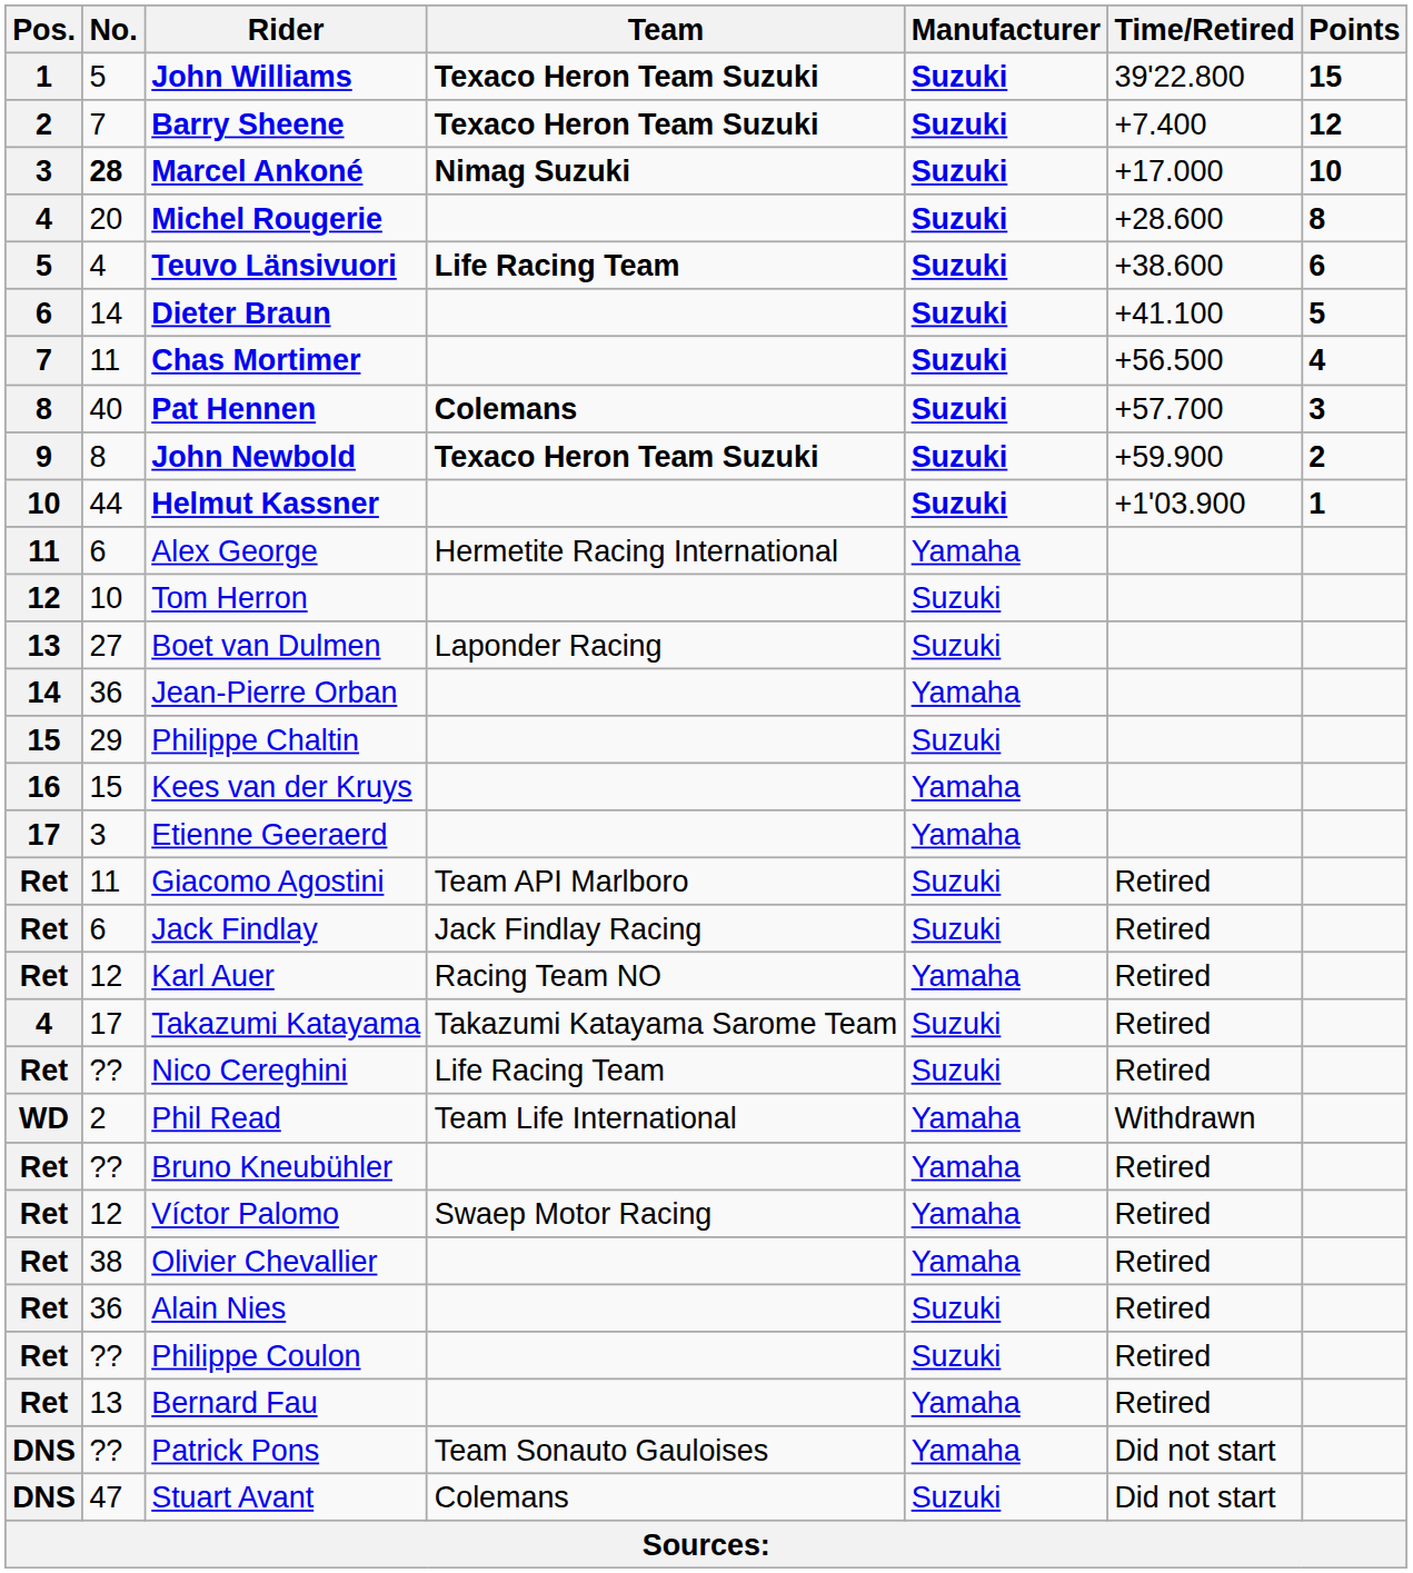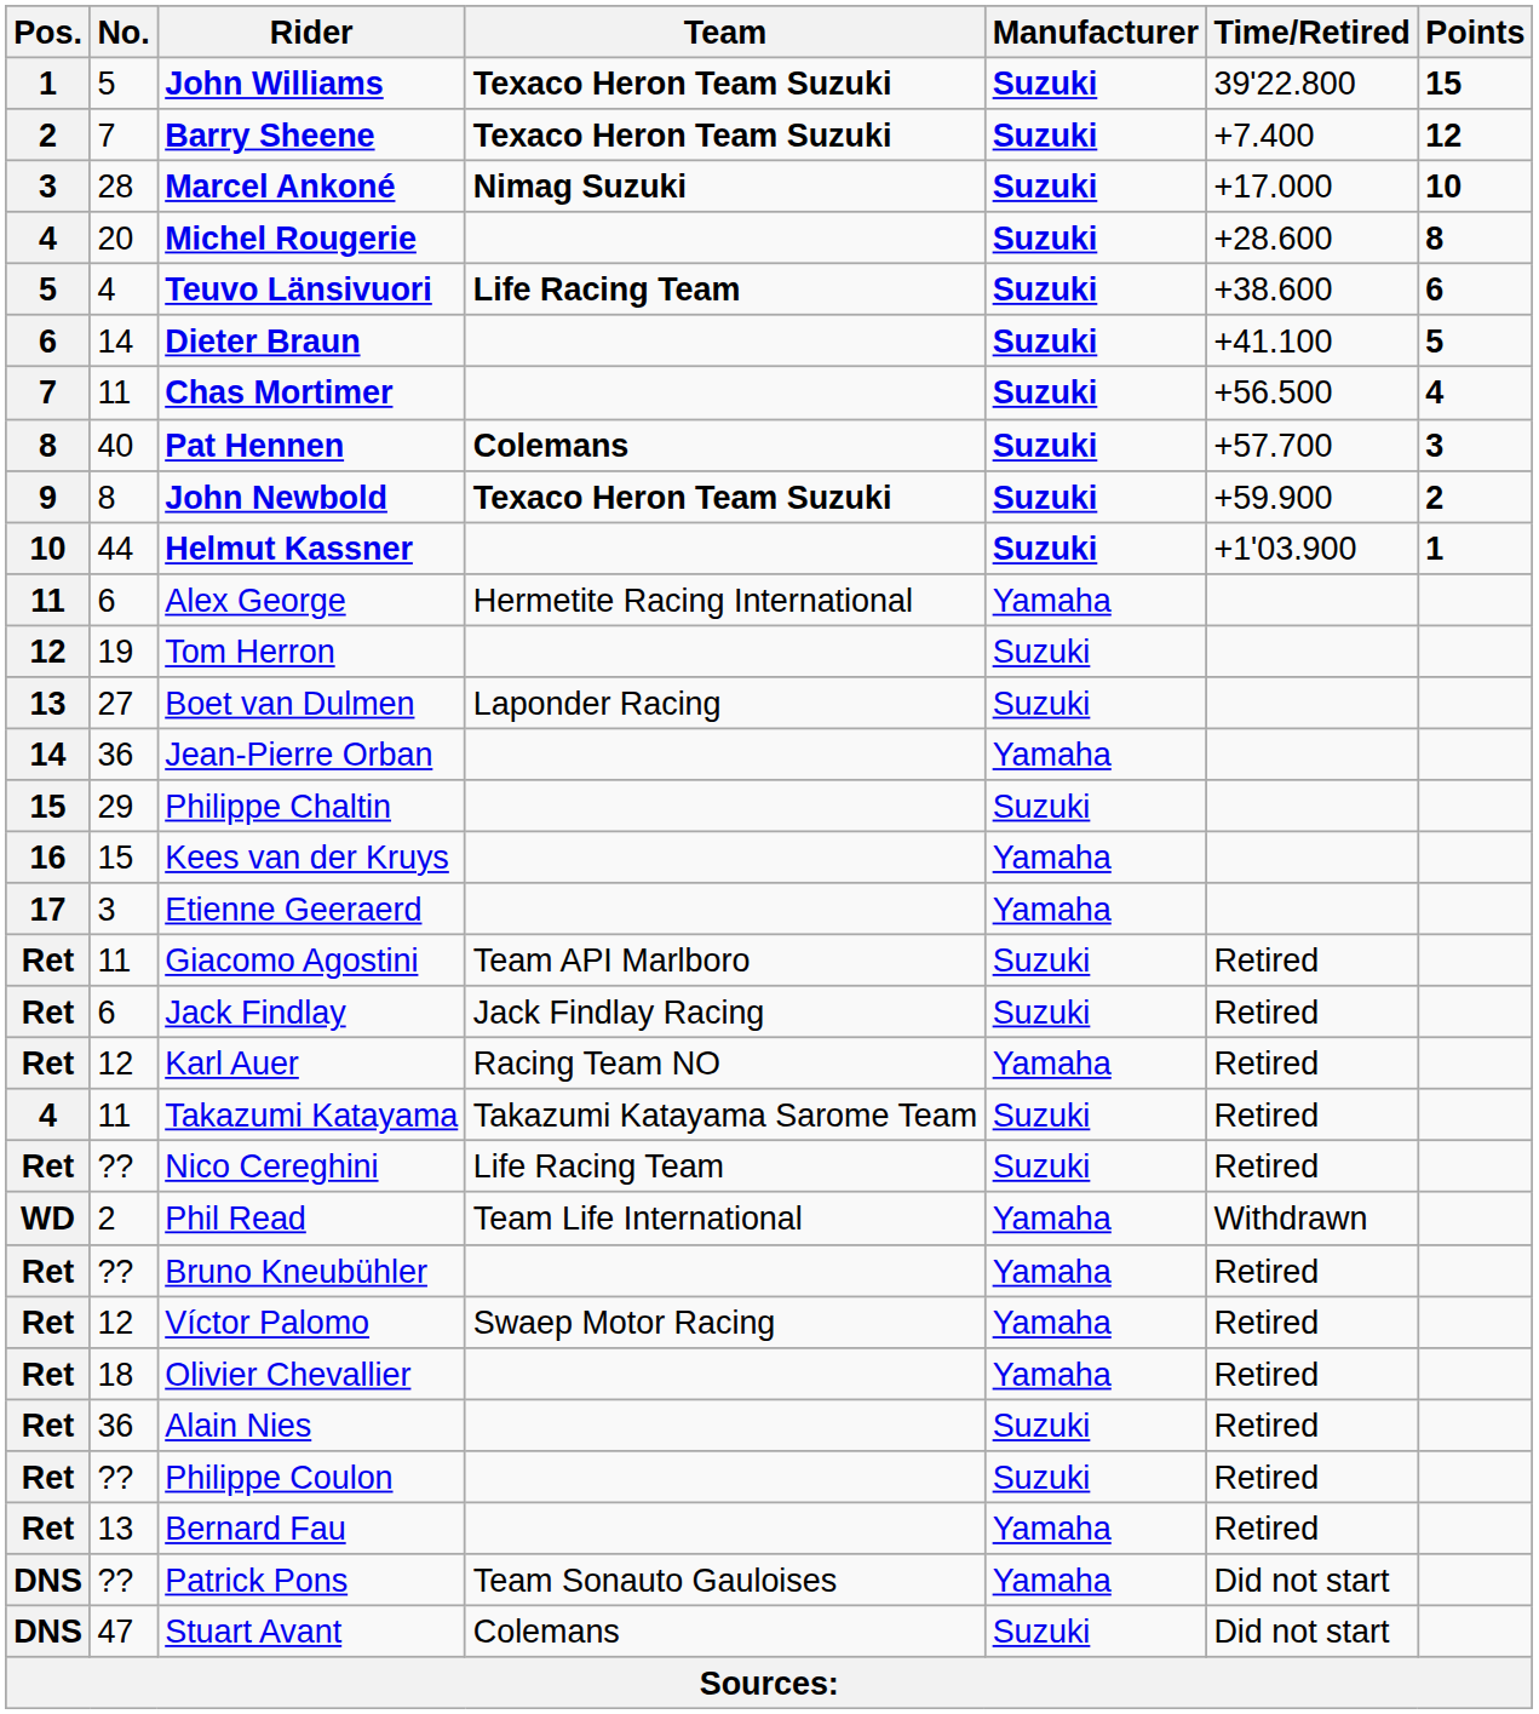 <table class="wikitable" style="font-size: 95%;">
 <tr>
 <th>Pos.</th>
 <th>No.</th>
 <th>Rider</th>
 <th>Team</th>
 <th>Manufacturer</th>
 <th>Time/Retired</th>
 <th>Points</th>
 </tr>
 <tr>
 <th>1</th>
 <td>5</td>
 <td> <strong><a href='#'>John Williams</a></strong></td>
 <td><strong>Texaco Heron Team Suzuki</strong></td>
 <td><strong><a href='#'>Suzuki</a></strong></td>
 <td>39'22.800</td>
 <td><strong>15</strong></td>
 </tr>
 <tr>
 <th>2</th>
 <td>7</td>
 <td> <strong><a href='#'>Barry Sheene</a></strong></td>
 <td><strong>Texaco Heron Team Suzuki</strong></td>
 <td><strong><a href='#'>Suzuki</a></strong></td>
 <td>+7.400</td>
 <td><strong>12</strong></td>
 </tr>
 <tr>
 <th>3</th>
-<td><strong>28</strong></td>
+<td>28</td>
 <td> <strong><a href='#'>Marcel Ankoné</a></strong></td>
 <td><strong>Nimag Suzuki</strong></td>
 <td><strong><a href='#'>Suzuki</a></strong></td>
 <td>+17.000</td>
 <td><strong>10</strong></td>
 </tr>
 <tr>
 <th>4</th>
 <td>20</td>
 <td> <strong><a href='#'>Michel Rougerie</a></strong></td>
 <td></td>
 <td><strong><a href='#'>Suzuki</a></strong></td>
 <td>+28.600</td>
 <td><strong>8</strong></td>
 </tr>
 <tr>
 <th>5</th>
 <td>4</td>
 <td> <strong><a href='#'>Teuvo Länsivuori</a></strong></td>
 <td><strong>Life Racing Team</strong></td>
 <td><strong><a href='#'>Suzuki</a></strong></td>
 <td>+38.600</td>
 <td><strong>6</strong></td>
 </tr>
 <tr>
 <th>6</th>
 <td>14</td>
 <td> <strong><a href='#'>Dieter Braun</a></strong></td>
 <td></td>
 <td><strong><a href='#'>Suzuki</a></strong></td>
 <td>+41.100</td>
 <td><strong>5</strong></td>
 </tr>
 <tr>
 <th>7</th>
 <td>11</td>
 <td> <strong><a href='#'>Chas Mortimer</a></strong></td>
 <td></td>
 <td><strong><a href='#'>Suzuki</a></strong></td>
 <td>+56.500</td>
 <td><strong>4</strong></td>
 </tr>
 <tr>
 <th>8</th>
 <td>40</td>
 <td> <strong><a href='#'>Pat Hennen</a></strong></td>
 <td><strong>Colemans</strong></td>
 <td><strong><a href='#'>Suzuki</a></strong></td>
 <td>+57.700</td>
 <td><strong>3</strong></td>
 </tr>
 <tr>
 <th>9</th>
 <td>8</td>
 <td> <strong><a href='#'>John Newbold</a></strong></td>
 <td><strong>Texaco Heron Team Suzuki</strong></td>
 <td><strong><a href='#'>Suzuki</a></strong></td>
 <td>+59.900</td>
 <td><strong>2</strong></td>
 </tr>
 <tr>
 <th>10</th>
 <td>44</td>
 <td> <strong><a href='#'>Helmut Kassner</a></strong></td>
 <td></td>
 <td><strong><a href='#'>Suzuki</a></strong></td>
 <td>+1'03.900</td>
 <td><strong>1</strong></td>
 </tr>
 <tr>
 <th>11</th>
 <td>6</td>
 <td> <a href='#'>Alex George</a></td>
 <td>Hermetite Racing International</td>
 <td><a href='#'>Yamaha</a></td>
 <td></td>
 <td></td>
 </tr>
 <tr>
 <th>12</th>
-<td>10</td>
+<td>19</td>
 <td> <a href='#'>Tom Herron</a></td>
 <td></td>
 <td><a href='#'>Suzuki</a></td>
 <td></td>
 <td></td>
 </tr>
 <tr>
 <th>13</th>
 <td>27</td>
 <td> <a href='#'>Boet van Dulmen</a></td>
 <td>Laponder Racing</td>
 <td><a href='#'>Suzuki</a></td>
 <td></td>
 <td></td>
 </tr>
 <tr>
 <th>14</th>
 <td>36</td>
 <td> <a href='#'>Jean-Pierre Orban</a></td>
 <td></td>
 <td><a href='#'>Yamaha</a></td>
 <td></td>
 <td></td>
 </tr>
 <tr>
 <th>15</th>
 <td>29</td>
 <td> <a href='#'>Philippe Chaltin</a></td>
 <td></td>
 <td><a href='#'>Suzuki</a></td>
 <td></td>
 <td></td>
 </tr>
 <tr>
 <th>16</th>
 <td>15</td>
 <td> <a href='#'>Kees van der Kruys</a></td>
 <td></td>
 <td><a href='#'>Yamaha</a></td>
 <td></td>
 <td></td>
 </tr>
 <tr>
 <th>17</th>
 <td>3</td>
 <td> <a href='#'>Etienne Geeraerd</a></td>
 <td></td>
 <td><a href='#'>Yamaha</a></td>
 <td></td>
 <td></td>
 </tr>
 <tr>
 <th>Ret</th>
 <td>11</td>
 <td> <a href='#'>Giacomo Agostini</a></td>
 <td>Team API Marlboro</td>
 <td><a href='#'>Suzuki</a></td>
 <td>Retired</td>
 <td></td>
 </tr>
 <tr>
 <th>Ret</th>
 <td>6</td>
 <td> <a href='#'>Jack Findlay</a></td>
 <td>Jack Findlay Racing</td>
 <td><a href='#'>Suzuki</a></td>
 <td>Retired</td>
 <td></td>
 </tr>
 <tr>
 <th>Ret</th>
 <td>12</td>
 <td> <a href='#'>Karl Auer</a></td>
 <td>Racing Team NO</td>
 <td><a href='#'>Yamaha</a></td>
 <td>Retired</td>
 <td></td>
 </tr>
 <tr>
 <th>4</th>
-<td>17</td>
+<td>11</td>
 <td> <a href='#'>Takazumi Katayama</a></td>
 <td>Takazumi Katayama Sarome Team</td>
 <td><a href='#'>Suzuki</a></td>
 <td>Retired</td>
 <td></td>
 </tr>
 <tr>
 <th>Ret</th>
 <td>??</td>
 <td> <a href='#'>Nico Cereghini</a></td>
 <td>Life Racing Team</td>
 <td><a href='#'>Suzuki</a></td>
 <td>Retired</td>
 <td></td>
 </tr>
 <tr>
 <th>WD</th>
 <td>2</td>
 <td> <a href='#'>Phil Read</a></td>
 <td>Team Life International</td>
 <td><a href='#'>Yamaha</a></td>
 <td>Withdrawn</td>
 <td></td>
 </tr>
 <tr>
 <th>Ret</th>
 <td>??</td>
 <td> <a href='#'>Bruno Kneubühler</a></td>
 <td></td>
 <td><a href='#'>Yamaha</a></td>
 <td>Retired</td>
 <td></td>
 </tr>
 <tr>
 <th>Ret</th>
 <td>12</td>
 <td> <a href='#'>Víctor Palomo</a></td>
 <td>Swaep Motor Racing</td>
 <td><a href='#'>Yamaha</a></td>
 <td>Retired</td>
 <td></td>
 </tr>
 <tr>
 <th>Ret</th>
-<td>38</td>
+<td>18</td>
 <td> <a href='#'>Olivier Chevallier</a></td>
 <td></td>
 <td><a href='#'>Yamaha</a></td>
 <td>Retired</td>
 <td></td>
 </tr>
 <tr>
 <th>Ret</th>
 <td>36</td>
 <td> <a href='#'>Alain Nies</a></td>
 <td></td>
 <td><a href='#'>Suzuki</a></td>
 <td>Retired</td>
 <td></td>
 </tr>
 <tr>
 <th>Ret</th>
 <td>??</td>
 <td> <a href='#'>Philippe Coulon</a></td>
 <td></td>
 <td><a href='#'>Suzuki</a></td>
 <td>Retired</td>
 <td></td>
 </tr>
 <tr>
 <th>Ret</th>
 <td>13</td>
 <td> <a href='#'>Bernard Fau</a></td>
 <td></td>
 <td><a href='#'>Yamaha</a></td>
 <td>Retired</td>
 <td></td>
 </tr>
 <tr>
 <th>DNS</th>
 <td>??</td>
 <td> <a href='#'>Patrick Pons</a></td>
 <td>Team Sonauto Gauloises</td>
 <td><a href='#'>Yamaha</a></td>
 <td>Did not start</td>
 <td></td>
 </tr>
 <tr>
 <th>DNS</th>
 <td>47</td>
 <td> <a href='#'>Stuart Avant</a></td>
 <td>Colemans</td>
 <td><a href='#'>Suzuki</a></td>
 <td>Did not start</td>
 <td></td>
 </tr>
 <tr>
 <th colspan=9>Sources: </th>
 </tr>
 </table>
